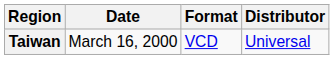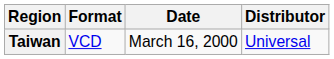 <table class="wikitable plainrowheaders">
 <tr>
 <th>Region</th>
+<th>Format</th>
 <th>Date</th>
-<th>Format</th>
 <th>Distributor</th>
 </tr>
 <tr>
 <th scope="row">Taiwan</th>
+<td><a href='#'>VCD</a></td>
 <td>March 16, 2000</td>
-<td><a href='#'>VCD</a></td>
 <td><a href='#'>Universal</a></td>
 </tr>
 </table>
